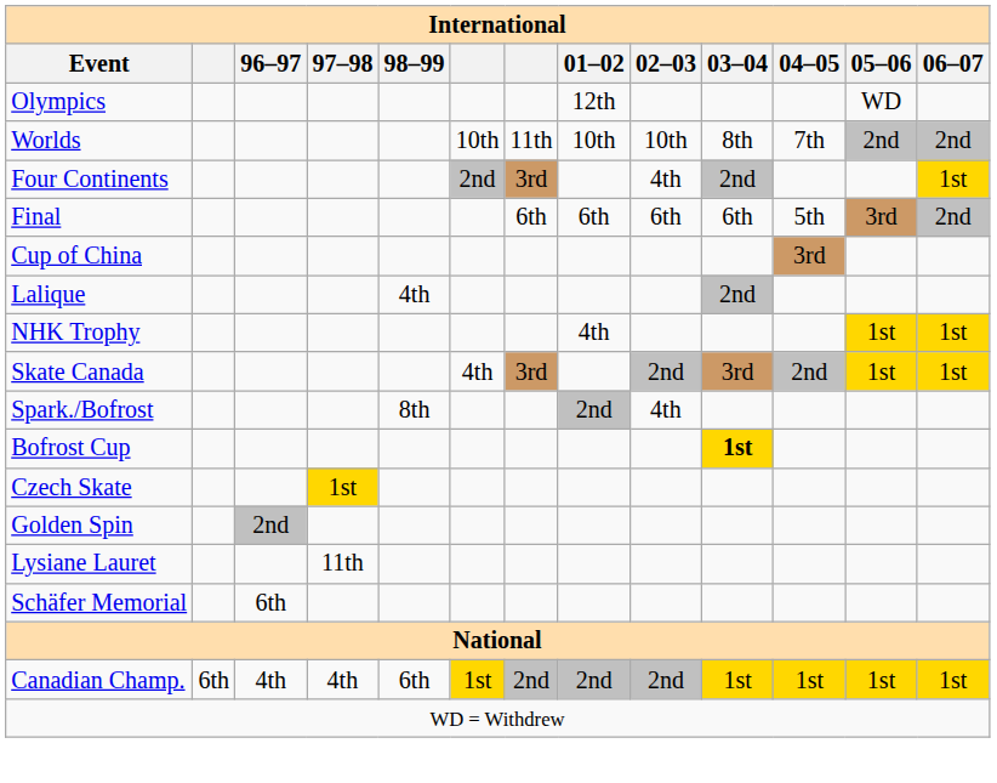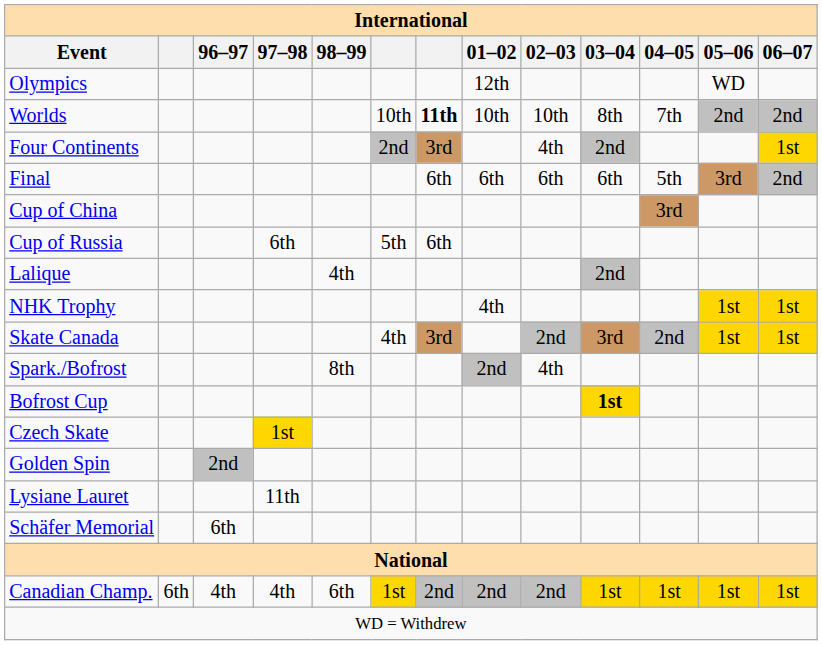 <table class="wikitable" style="text-align:center">
 <tr>
 <th style="background-color: #ffdead; " colspan=13 align=center>International</th>
 </tr>
 <tr>
 <th>Event</th>
 <th></th>
 <th>96–97</th>
 <th>97–98</th>
 <th>98–99</th>
 <th></th>
 <th></th>
 <th>01–02</th>
 <th>02–03</th>
 <th>03–04</th>
 <th>04–05</th>
 <th>05–06</th>
 <th>06–07</th>
 </tr>
 <tr>
 <td align=left><a href='#'>Olympics</a></td>
 <td></td>
 <td></td>
 <td></td>
 <td></td>
 <td></td>
 <td></td>
 <td>12th</td>
 <td></td>
 <td></td>
 <td></td>
 <td>WD</td>
 <td></td>
 </tr>
 <tr>
 <td align=left><a href='#'>Worlds</a></td>
 <td></td>
 <td></td>
 <td></td>
 <td></td>
 <td>10th</td>
-<td>11th</td>
+<td><strong>11th</strong></td>
 <td>10th</td>
 <td>10th</td>
 <td>8th</td>
 <td>7th</td>
 <td bgcolor=silver>2nd</td>
 <td bgcolor=silver>2nd</td>
 </tr>
 <tr>
 <td align=left><a href='#'>Four Continents</a></td>
 <td></td>
 <td></td>
 <td></td>
 <td></td>
 <td bgcolor=silver>2nd</td>
 <td bgcolor=cc9966>3rd</td>
 <td></td>
 <td>4th</td>
 <td bgcolor=silver>2nd</td>
 <td></td>
 <td></td>
 <td bgcolor=gold>1st</td>
 </tr>
 <tr>
 <td align=left> <a href='#'>Final</a></td>
 <td></td>
 <td></td>
 <td></td>
 <td></td>
 <td></td>
 <td>6th</td>
 <td>6th</td>
 <td>6th</td>
 <td>6th</td>
 <td>5th</td>
 <td bgcolor=cc9966>3rd</td>
 <td bgcolor=silver>2nd</td>
 </tr>
 <tr>
 <td align=left> <a href='#'>Cup of China</a></td>
 <td></td>
 <td></td>
 <td></td>
 <td></td>
 <td></td>
 <td></td>
 <td></td>
 <td></td>
 <td></td>
 <td bgcolor=cc9966>3rd</td>
+<td></td>
+<td></td>
+</tr>
+<tr>
+<td align=left> <a href='#'>Cup of Russia</a></td>
+<td></td>
+<td></td>
+<td>6th</td>
+<td></td>
+<td>5th</td>
+<td>6th</td>
+<td></td>
+<td></td>
+<td></td>
+<td></td>
 <td></td>
 <td></td>
 </tr>
 <tr>
 <td align=left> <a href='#'>Lalique</a></td>
 <td></td>
 <td></td>
 <td></td>
 <td>4th</td>
 <td></td>
 <td></td>
 <td></td>
 <td></td>
 <td bgcolor=silver>2nd</td>
 <td></td>
 <td></td>
 <td></td>
 </tr>
 <tr>
 <td align=left> <a href='#'>NHK Trophy</a></td>
 <td></td>
 <td></td>
 <td></td>
 <td></td>
 <td></td>
 <td></td>
 <td>4th</td>
 <td></td>
 <td></td>
 <td></td>
 <td bgcolor=gold>1st</td>
 <td bgcolor=gold>1st</td>
 </tr>
 <tr>
 <td align=left> <a href='#'>Skate Canada</a></td>
 <td></td>
 <td></td>
 <td></td>
 <td></td>
 <td>4th</td>
 <td bgcolor=cc9966>3rd</td>
 <td></td>
 <td bgcolor=silver>2nd</td>
 <td bgcolor=cc9966>3rd</td>
 <td bgcolor=silver>2nd</td>
 <td bgcolor=gold>1st</td>
 <td bgcolor=gold>1st</td>
 </tr>
 <tr>
 <td align=left> <a href='#'>Spark./Bofrost</a></td>
 <td></td>
 <td></td>
 <td></td>
 <td>8th</td>
 <td></td>
 <td></td>
 <td bgcolor=silver>2nd</td>
 <td>4th</td>
 <td></td>
 <td></td>
 <td></td>
 <td></td>
 </tr>
 <tr>
 <td align=left><a href='#'>Bofrost Cup</a></td>
 <td></td>
 <td></td>
 <td></td>
 <td></td>
 <td></td>
 <td></td>
 <td></td>
 <td></td>
 <td bgcolor=gold><strong>1st</strong></td>
 <td></td>
 <td></td>
 <td></td>
 </tr>
 <tr>
 <td align=left><a href='#'>Czech Skate</a></td>
 <td></td>
 <td></td>
 <td bgcolor=gold>1st</td>
 <td></td>
 <td></td>
 <td></td>
 <td></td>
 <td></td>
 <td></td>
 <td></td>
 <td></td>
 <td></td>
 </tr>
 <tr>
 <td align=left><a href='#'>Golden Spin</a></td>
 <td></td>
 <td bgcolor=silver>2nd</td>
 <td></td>
 <td></td>
 <td></td>
 <td></td>
 <td></td>
 <td></td>
 <td></td>
 <td></td>
 <td></td>
 <td></td>
 </tr>
 <tr>
 <td align=left><a href='#'>Lysiane Lauret</a></td>
 <td></td>
 <td></td>
 <td>11th</td>
 <td></td>
 <td></td>
 <td></td>
 <td></td>
 <td></td>
 <td></td>
 <td></td>
 <td></td>
 <td></td>
 </tr>
 <tr>
 <td align=left><a href='#'>Schäfer Memorial</a></td>
 <td></td>
 <td>6th</td>
 <td></td>
 <td></td>
 <td></td>
 <td></td>
 <td></td>
 <td></td>
 <td></td>
 <td></td>
 <td></td>
 <td></td>
 </tr>
 <tr>
 <th style="background-color: #ffdead; " colspan=13 align=center>National</th>
 </tr>
 <tr>
 <td align=left><a href='#'>Canadian Champ.</a></td>
 <td>6th</td>
 <td>4th</td>
 <td>4th</td>
 <td>6th</td>
 <td bgcolor=gold>1st</td>
 <td bgcolor=silver>2nd</td>
 <td bgcolor=silver>2nd</td>
 <td bgcolor=silver>2nd</td>
 <td bgcolor=gold>1st</td>
 <td bgcolor=gold>1st</td>
 <td bgcolor=gold>1st</td>
 <td bgcolor=gold>1st</td>
 </tr>
 <tr>
 <td colspan=13 align=center><small> WD = Withdrew </small></td>
 </tr>
 </table>
